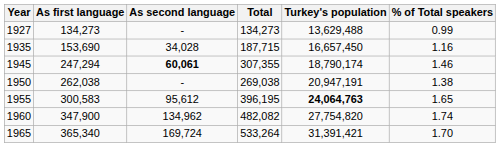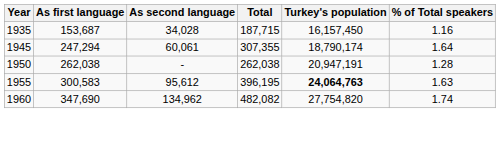 <table class="wikitable" style="text-align:center">
 <tr>
 <th>Year</th>
 <th>As first language</th>
 <th>As second language</th>
 <th>Total</th>
 <th>Turkey's population</th>
 <th>% of Total speakers</th>
 </tr>
 <tr>
-<td>1927</td>
-<td>134,273</td>
-<td>-</td>
-<td>134,273</td>
-<td>13,629,488</td>
-<td>0.99</td>
-</tr>
-<tr>
 <td>1935</td>
-<td>153,690</td>
+<td>153,687</td>
 <td>34,028</td>
 <td>187,715</td>
-<td>16,657,450</td>
+<td>16,157,450</td>
 <td>1.16</td>
 </tr>
 <tr>
 <td>1945</td>
 <td>247,294</td>
-<td><strong>60,061</strong></td>
+<td>60,061</td>
 <td>307,355</td>
 <td>18,790,174</td>
-<td>1.46</td>
+<td>1.64</td>
 </tr>
 <tr>
 <td>1950</td>
 <td>262,038</td>
 <td>-</td>
-<td>269,038</td>
+<td>262,038</td>
 <td>20,947,191</td>
-<td>1.38</td>
+<td>1.28</td>
 </tr>
 <tr>
 <td>1955</td>
 <td>300,583</td>
 <td>95,612</td>
 <td>396,195</td>
 <td><strong>24,064,763</strong></td>
-<td>1.65</td>
+<td>1.63</td>
 </tr>
 <tr>
 <td>1960</td>
-<td>347,900</td>
+<td>347,690</td>
 <td>134,962</td>
 <td>482,082</td>
 <td>27,754,820</td>
 <td>1.74</td>
 </tr>
-<tr>
-<td>1965</td>
-<td>365,340</td>
-<td>169,724</td>
-<td>533,264</td>
-<td>31,391,421</td>
-<td>1.70</td>
-</tr>
 </table>
